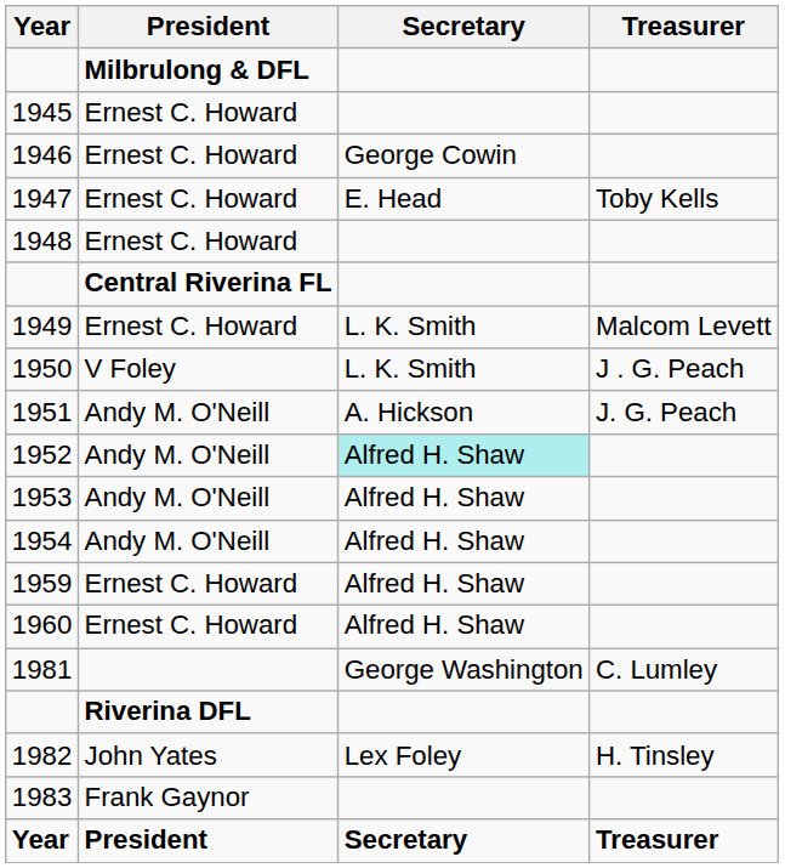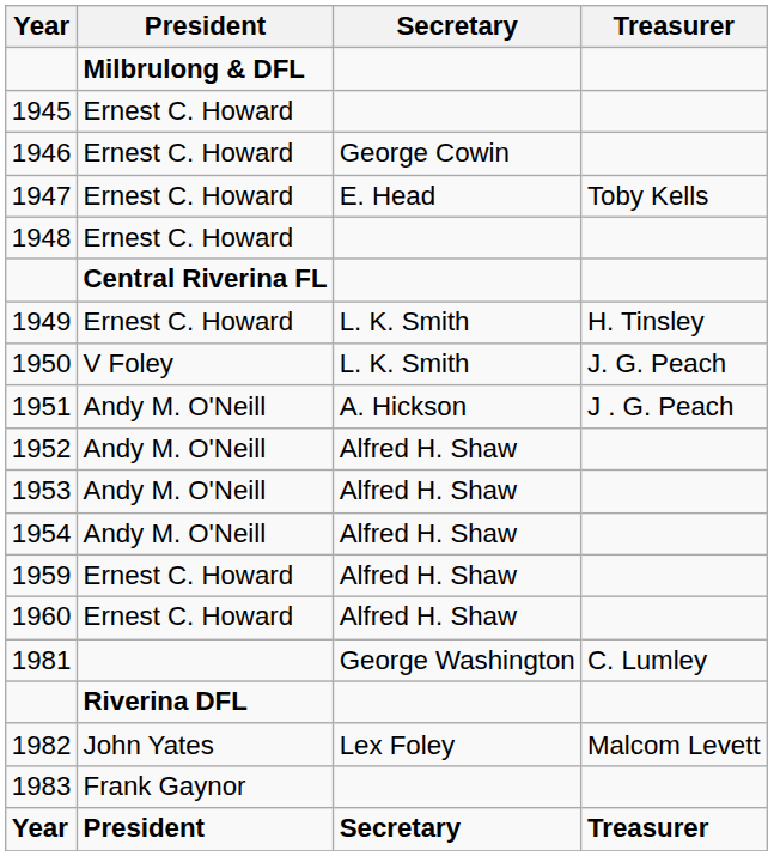 <table class="wikitable sortable">
 <tr>
 <th>Year</th>
 <th>President</th>
 <th>Secretary</th>
 <th>Treasurer</th>
 </tr>
 <tr>
 <td></td>
 <td><strong>Milbrulong & DFL</strong></td>
 <td></td>
 <td></td>
 </tr>
 <tr>
 <td>1945</td>
 <td>Ernest C. Howard</td>
 <td></td>
 <td></td>
 </tr>
 <tr>
 <td>1946</td>
 <td>Ernest C. Howard</td>
 <td>George Cowin</td>
 <td></td>
 </tr>
 <tr>
 <td>1947</td>
 <td>Ernest C. Howard</td>
 <td>E. Head</td>
 <td>Toby Kells</td>
 </tr>
 <tr>
 <td>1948</td>
 <td>Ernest C. Howard</td>
 <td></td>
 <td></td>
 </tr>
 <tr>
 <td></td>
 <td><strong>Central Riverina FL</strong></td>
 <td></td>
 <td></td>
 </tr>
 <tr>
 <td>1949</td>
 <td>Ernest C. Howard</td>
 <td>L. K. Smith</td>
-<td>Malcom Levett</td>
+<td>H. Tinsley</td>
 </tr>
 <tr>
 <td>1950</td>
 <td>V Foley</td>
 <td>L. K. Smith</td>
-<td>J . G. Peach</td>
+<td>J. G. Peach</td>
 </tr>
 <tr>
 <td>1951</td>
 <td>Andy M. O'Neill</td>
 <td>A. Hickson</td>
-<td>J. G. Peach</td>
+<td>J . G. Peach</td>
 </tr>
 <tr>
 <td>1952</td>
 <td>Andy M. O'Neill</td>
-<td style="background: paleturquoise;">Alfred H. Shaw</td>
+<td>Alfred H. Shaw</td>
 <td></td>
 </tr>
 <tr>
 <td>1953</td>
 <td>Andy M. O'Neill</td>
 <td>Alfred H. Shaw</td>
 <td></td>
 </tr>
 <tr>
 <td>1954</td>
 <td>Andy M. O'Neill</td>
 <td>Alfred H. Shaw</td>
 <td></td>
 </tr>
 <tr>
 <td>1959</td>
 <td>Ernest C. Howard</td>
 <td>Alfred H. Shaw</td>
 <td></td>
 </tr>
 <tr>
 <td>1960</td>
 <td>Ernest C. Howard</td>
 <td>Alfred H. Shaw</td>
 <td></td>
 </tr>
 <tr>
 <td>1981</td>
 <td></td>
 <td>George Washington</td>
 <td>C. Lumley</td>
 </tr>
 <tr>
 <td></td>
 <td><strong>Riverina DFL</strong></td>
 <td></td>
 <td></td>
 </tr>
 <tr>
 <td>1982</td>
 <td>John Yates</td>
 <td>Lex Foley</td>
-<td>H. Tinsley</td>
+<td>Malcom Levett</td>
 </tr>
 <tr>
 <td>1983</td>
 <td>Frank Gaynor</td>
 <td></td>
 <td></td>
 </tr>
 <tr>
 <td><strong>Year</strong></td>
 <td><strong>President</strong></td>
 <td><strong>Secretary</strong></td>
 <td><strong>Treasurer</strong></td>
 </tr>
 </table>
